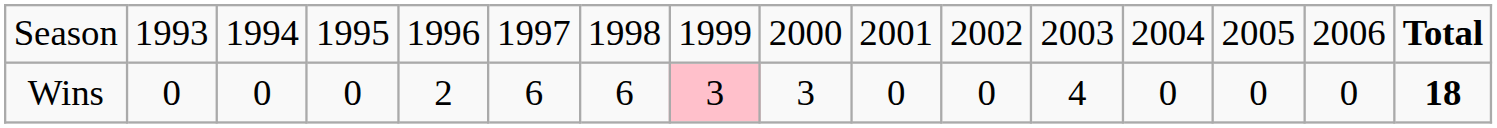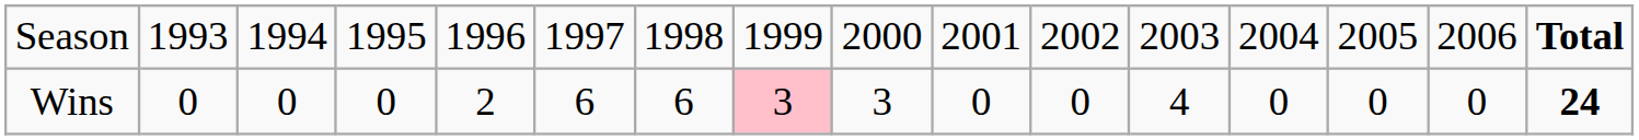 <table class="wikitable sortable">
 <tr>
 <td>Season</td>
 <td>1993</td>
 <td>1994</td>
 <td>1995</td>
 <td>1996</td>
 <td>1997</td>
 <td>1998</td>
 <td>1999</td>
 <td>2000</td>
 <td>2001</td>
 <td>2002</td>
 <td>2003</td>
 <td>2004</td>
 <td>2005</td>
 <td>2006</td>
 <td><strong>Total</strong></td>
 </tr>
 <tr align=center>
 <td>Wins</td>
 <td>0</td>
 <td>0</td>
 <td>0</td>
 <td>2</td>
 <td>6</td>
 <td>6</td>
 <td style="background: pink;">3</td>
 <td>3</td>
 <td>0</td>
 <td>0</td>
 <td>4</td>
 <td>0</td>
 <td>0</td>
 <td>0</td>
-<td><strong>18</strong></td>
+<td><strong>24</strong></td>
 </tr>
 </table>
